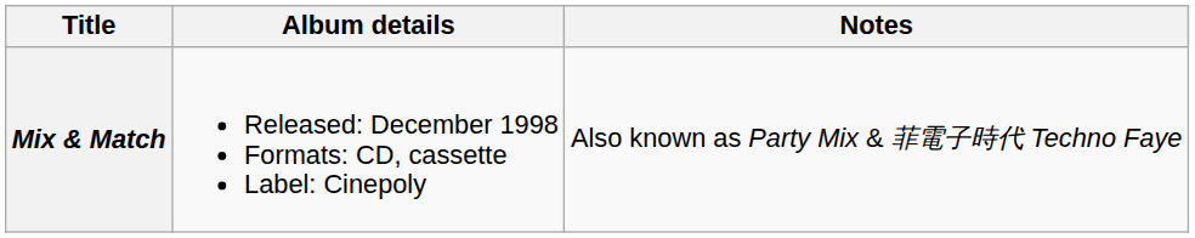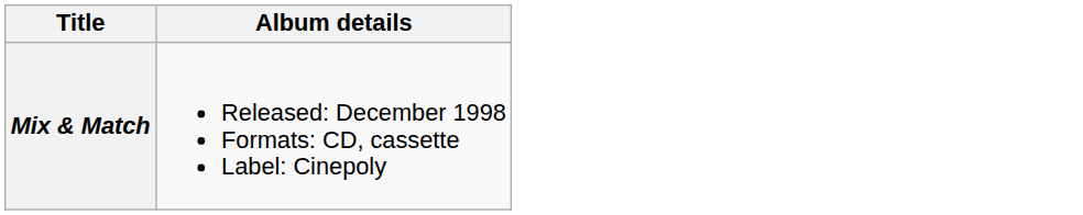 <table class="wikitable plainrowheaders">
 <tr>
 <th>Title</th>
 <th>Album details</th>
-<th>Notes</th>
 </tr>
 <tr>
 <th scope="row"><em>Mix & Match</em></th>
 <td><br><ul><li>Released: December 1998</li><li>Formats: CD, cassette</li><li>Label: Cinepoly</li></ul></td>
-<td>Also known as <em>Party Mix</em> & <em>菲電子時代 Techno Faye</em></td>
 </tr>
 </table>
